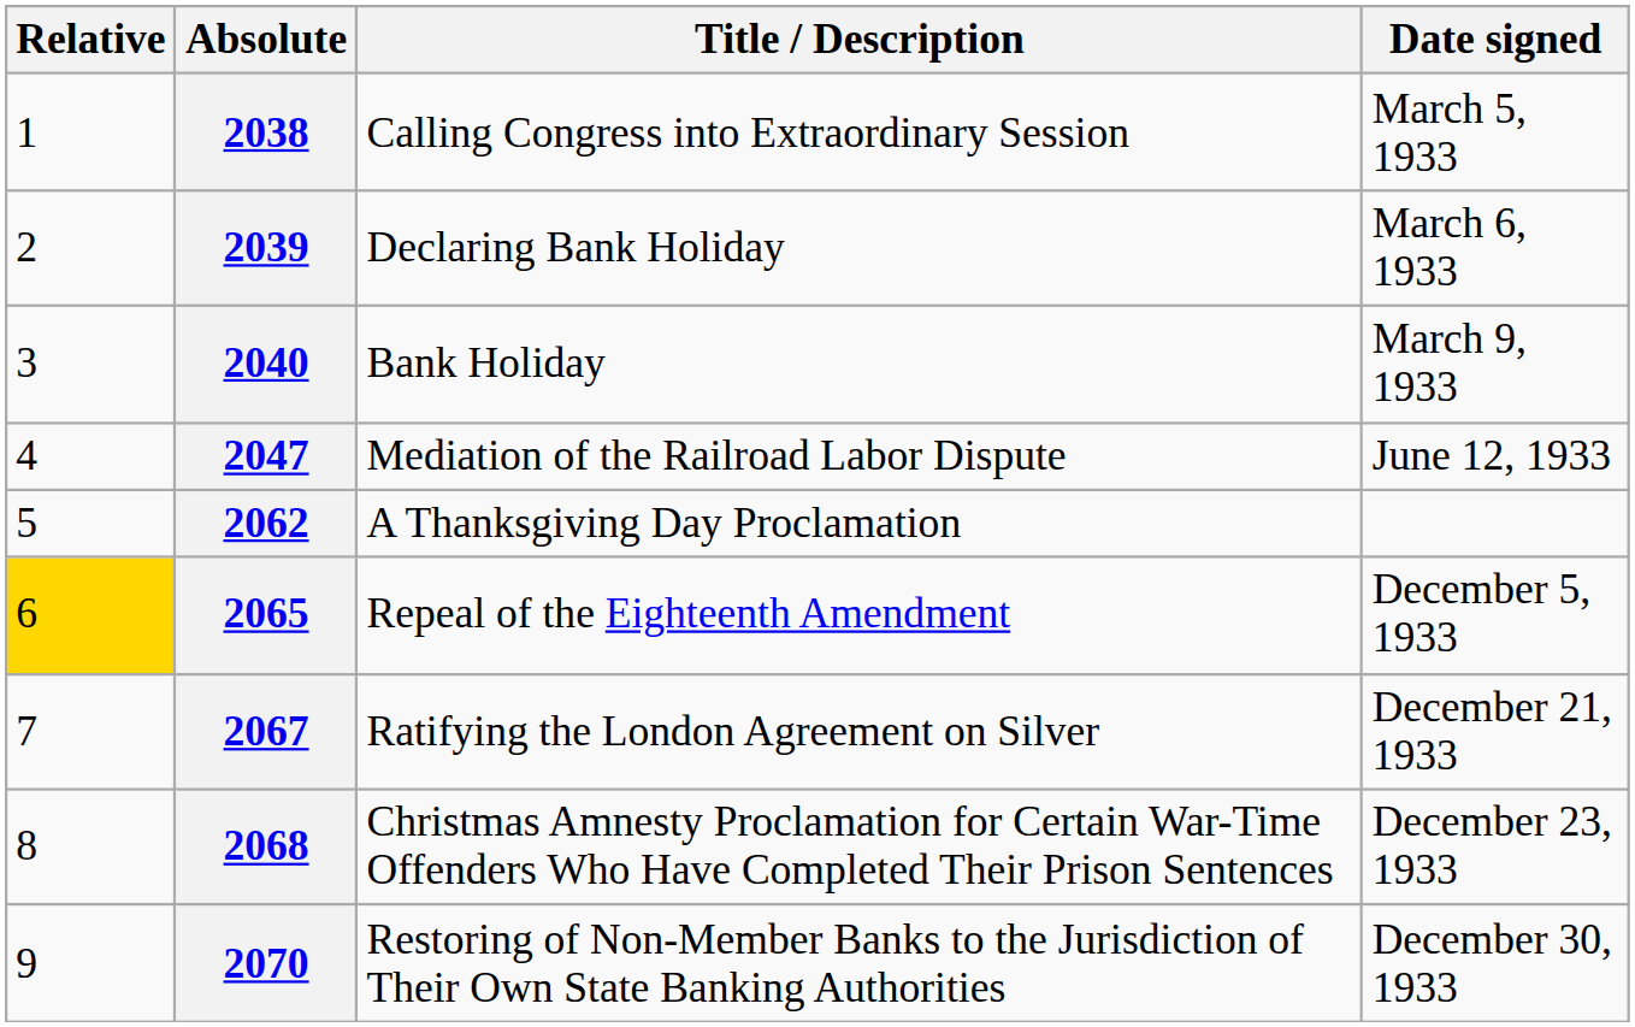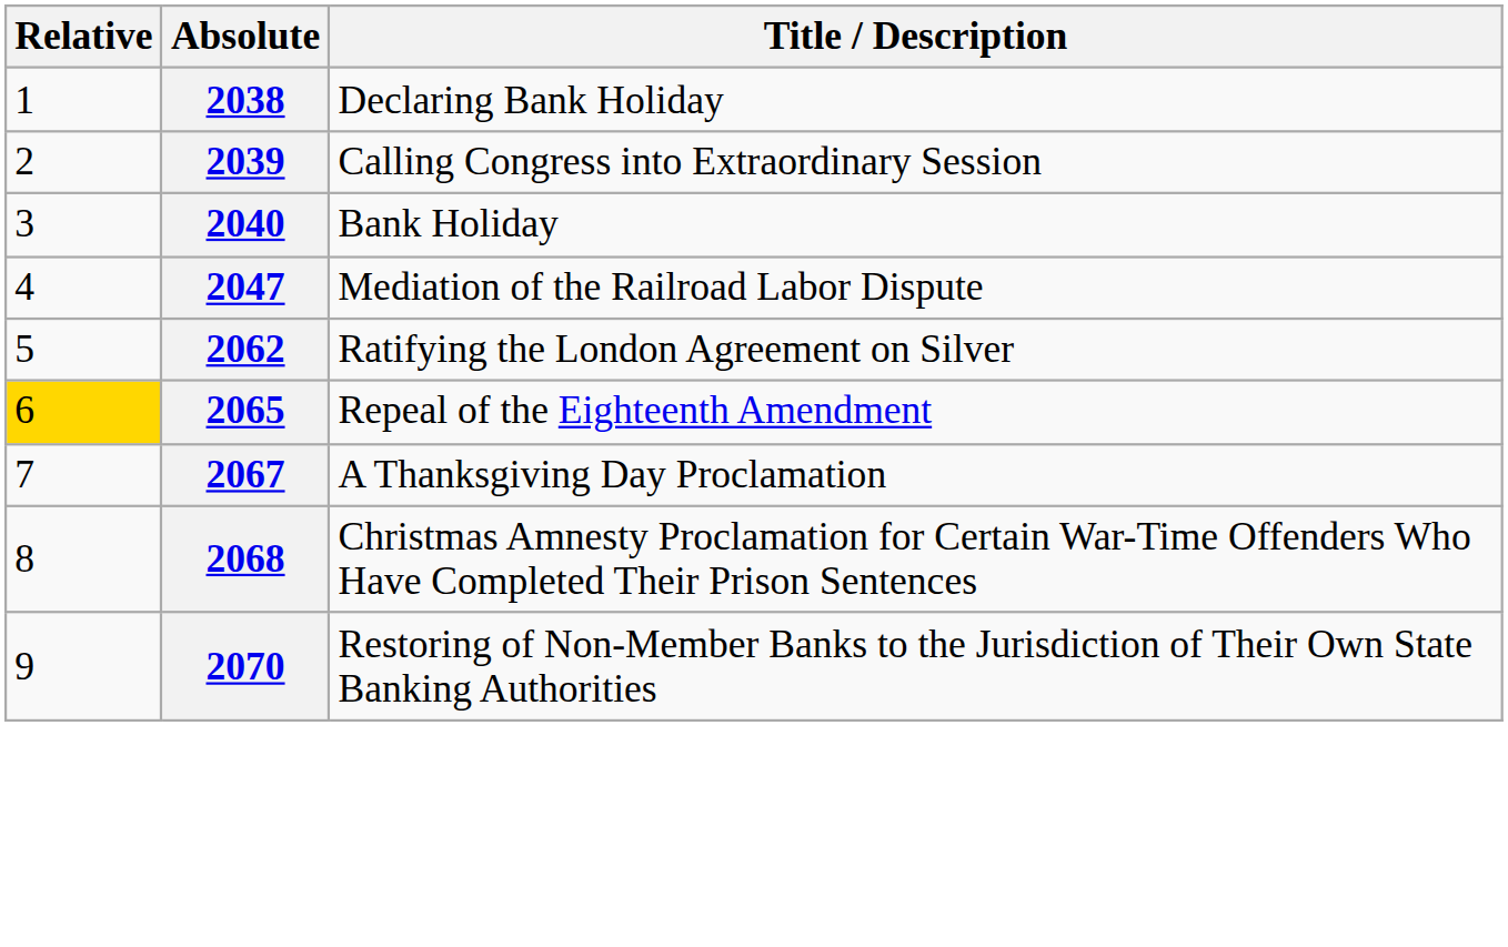 <table class="wikitable">
 <tr>
 <th>Relative </th>
 <th>Absolute </th>
 <th>Title / Description</th>
-<th>Date signed</th>
 </tr>
 <tr>
 <td>1</td>
 <th><a href='#'>2038</a></th>
-<td>Calling Congress into Extraordinary Session</td>
-<td>March 5, 1933</td>
+<td>Declaring Bank Holiday</td>
 </tr>
 <tr>
 <td>2</td>
 <th><a href='#'>2039</a></th>
-<td>Declaring Bank Holiday</td>
-<td>March 6, 1933</td>
+<td>Calling Congress into Extraordinary Session</td>
 </tr>
 <tr>
 <td>3</td>
 <th><a href='#'>2040</a></th>
 <td>Bank Holiday</td>
-<td>March 9, 1933</td>
 </tr>
 <tr>
 <td>4</td>
 <th><a href='#'>2047</a></th>
 <td>Mediation of the Railroad Labor Dispute</td>
-<td>June 12, 1933</td>
 </tr>
 <tr>
 <td>5</td>
 <th><a href='#'>2062</a></th>
-<td>A Thanksgiving Day Proclamation</td>
-<td></td>
+<td>Ratifying the London Agreement on Silver</td>
 </tr>
 <tr>
 <td style="background: gold;">6</td>
 <th><a href='#'>2065</a></th>
 <td>Repeal of the <a href='#'>Eighteenth Amendment</a></td>
-<td>December 5, 1933</td>
 </tr>
 <tr>
 <td>7</td>
 <th><a href='#'>2067</a></th>
-<td>Ratifying the London Agreement on Silver</td>
-<td>December 21, 1933</td>
+<td>A Thanksgiving Day Proclamation</td>
 </tr>
 <tr>
 <td>8</td>
 <th><a href='#'>2068</a></th>
 <td>Christmas Amnesty Proclamation for Certain War-Time Offenders Who Have Completed Their Prison Sentences</td>
-<td>December 23, 1933</td>
 </tr>
 <tr>
 <td>9</td>
 <th><a href='#'>2070</a></th>
 <td>Restoring of Non-Member Banks to the Jurisdiction of Their Own State Banking Authorities</td>
-<td>December 30, 1933</td>
 </tr>
 </table>
